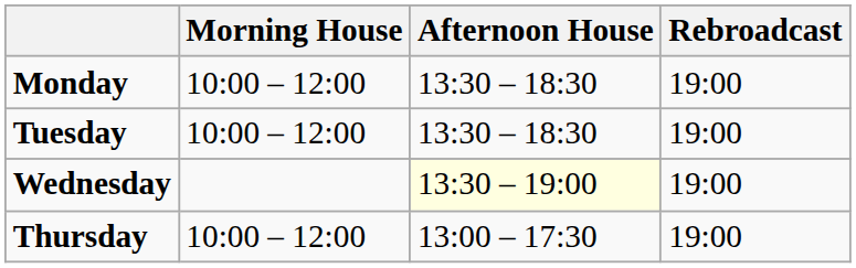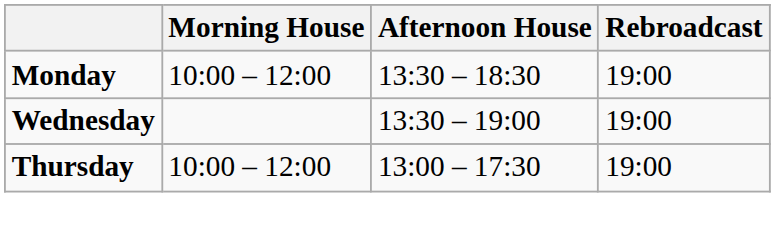 <table class="wikitable">
 <tr>
 <th></th>
 <th>Morning House</th>
 <th>Afternoon House</th>
 <th>Rebroadcast</th>
 </tr>
 <tr>
 <td><strong>Monday</strong></td>
 <td>10:00 – 12:00</td>
 <td>13:30 – 18:30</td>
 <td>19:00</td>
 </tr>
 <tr>
-<td><strong>Tuesday</strong></td>
-<td>10:00 – 12:00</td>
-<td>13:30 – 18:30</td>
-<td>19:00</td>
-</tr>
-<tr>
 <td><strong>Wednesday</strong></td>
 <td></td>
-<td style="background: lightyellow;">13:30 – 19:00</td>
+<td>13:30 – 19:00</td>
 <td>19:00</td>
 </tr>
 <tr>
 <td><strong>Thursday</strong></td>
 <td>10:00 – 12:00</td>
 <td>13:00 – 17:30</td>
 <td>19:00</td>
 </tr>
 </table>
